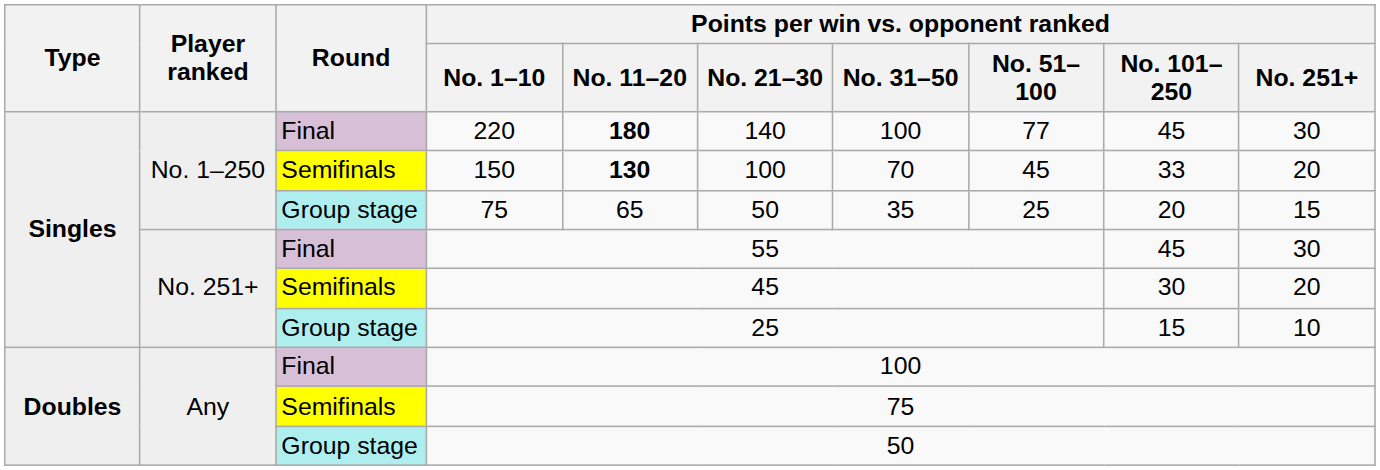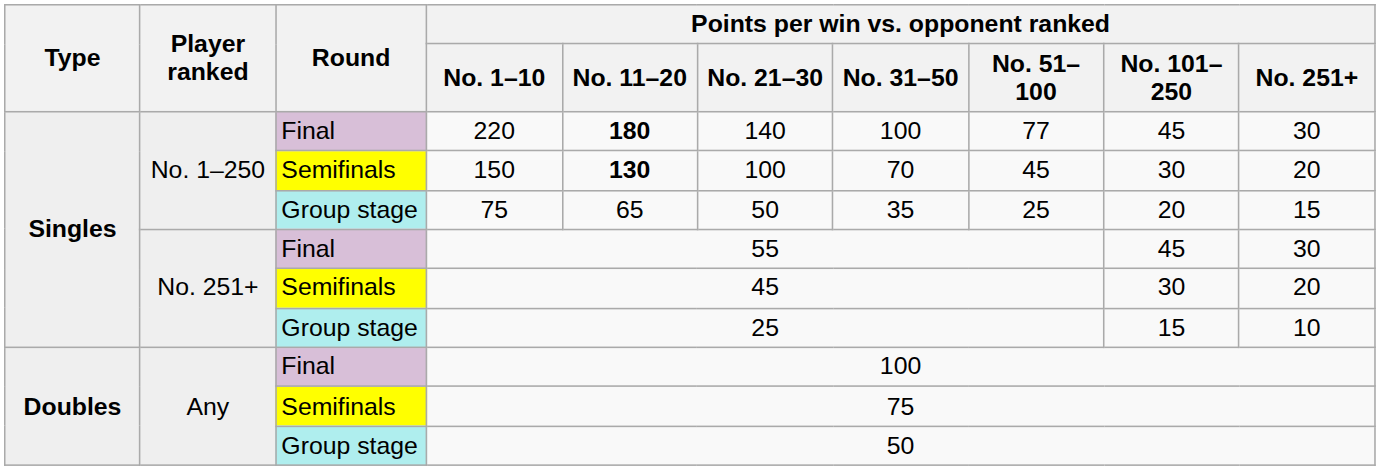 <table class="wikitable nowrap" style=text-align:center;>
 <tr>
 <th width=80 rowspan=2>Type</th>
 <th width=80 rowspan=2>Player <br> ranked</th>
 <th width=90 rowspan=2>Round</th>
 <th colspan=7>Points per win vs. opponent ranked</th>
 </tr>
 <tr>
 <th width=80>No. 1–10</th>
 <th width=80>No. 11–20</th>
 <th width=80>No. 21–30</th>
 <th width=80>No. 31–50</th>
 <th width=80>No. 51–100</th>
 <th width=80>No. 101–250</th>
 <th width=80>No. 251+</th>
 </tr>
 <tr>
 <td bgcolor=efefef rowspan=6><strong>Singles</strong></td>
 <td bgcolor=efefef rowspan=3>No. 1–250</td>
 <td bgcolor=thistle align=left>Final</td>
 <td>220</td>
 <td><strong>180</strong></td>
 <td>140</td>
 <td>100</td>
 <td>77</td>
 <td>45</td>
 <td>30</td>
 </tr>
 <tr>
 <td bgcolor=yellow align=left>Semifinals</td>
 <td>150</td>
 <td><strong>130</strong></td>
 <td>100</td>
 <td>70</td>
 <td>45</td>
-<td>33</td>
+<td>30</td>
 <td>20</td>
 </tr>
 <tr>
 <td bgcolor=afeeee align=left>Group stage</td>
 <td>75</td>
 <td>65</td>
 <td>50</td>
 <td>35</td>
 <td>25</td>
 <td>20</td>
 <td>15</td>
 </tr>
 <tr>
 <td bgcolor=efefef rowspan=3>No. 251+</td>
 <td bgcolor=thistle align=left>Final</td>
 <td colspan=5>55</td>
 <td>45</td>
 <td>30</td>
 </tr>
 <tr>
 <td bgcolor=yellow align=left>Semifinals</td>
 <td colspan=5>45</td>
 <td>30</td>
 <td>20</td>
 </tr>
 <tr>
 <td bgcolor=afeeee align=left>Group stage</td>
 <td colspan=5>25</td>
 <td>15</td>
 <td>10</td>
 </tr>
 <tr>
 <td bgcolor=efefef rowspan=3><strong>Doubles</strong></td>
 <td bgcolor=efefef rowspan=3>Any</td>
 <td bgcolor=thistle align=left>Final</td>
 <td colspan=7>100</td>
 </tr>
 <tr>
 <td bgcolor=yellow align=left>Semifinals</td>
 <td colspan=7>75</td>
 </tr>
 <tr>
 <td bgcolor=afeeee align=left>Group stage</td>
 <td colspan=7>50</td>
 </tr>
 </table>
